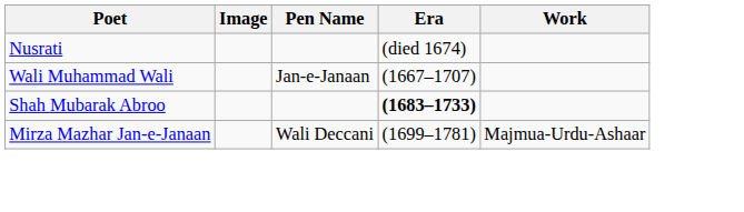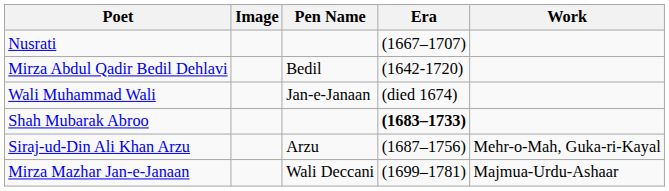 <table class="wikitable">
 <tr>
 <th>Poet</th>
 <th>Image</th>
 <th>Pen Name</th>
 <th>Era</th>
 <th>Work</th>
 </tr>
 <tr>
 <td><a href='#'>Nusrati</a></td>
 <td></td>
 <td></td>
-<td>(died 1674)</td>
+<td>(1667–1707)</td>
+<td></td>
+</tr>
+<tr>
+<td><a href='#'>Mirza Abdul Qadir Bedil Dehlavi</a></td>
+<td></td>
+<td>Bedil</td>
+<td>(1642-1720)</td>
 <td></td>
 </tr>
 <tr>
 <td><a href='#'>Wali Muhammad Wali</a></td>
 <td><br></td>
 <td>Jan-e-Janaan</td>
-<td>(1667–1707)</td>
+<td>(died 1674)</td>
 <td></td>
 </tr>
 <tr>
 <td><a href='#'>Shah Mubarak Abroo</a></td>
 <td></td>
 <td></td>
 <td><strong>(1683–1733)</strong></td>
 <td></td>
 </tr>
 <tr>
+<td><a href='#'>Siraj-ud-Din Ali Khan Arzu</a></td>
+<td></td>
+<td>Arzu</td>
+<td>(1687–1756)</td>
+<td>Mehr-o-Mah, Guka-ri-Kayal</td>
+</tr>
+<tr>
 <td><a href='#'>Mirza Mazhar Jan-e-Janaan</a></td>
 <td><br></td>
 <td>Wali Deccani</td>
 <td>(1699–1781)</td>
 <td>Majmua-Urdu-Ashaar</td>
 </tr>
 </table>
